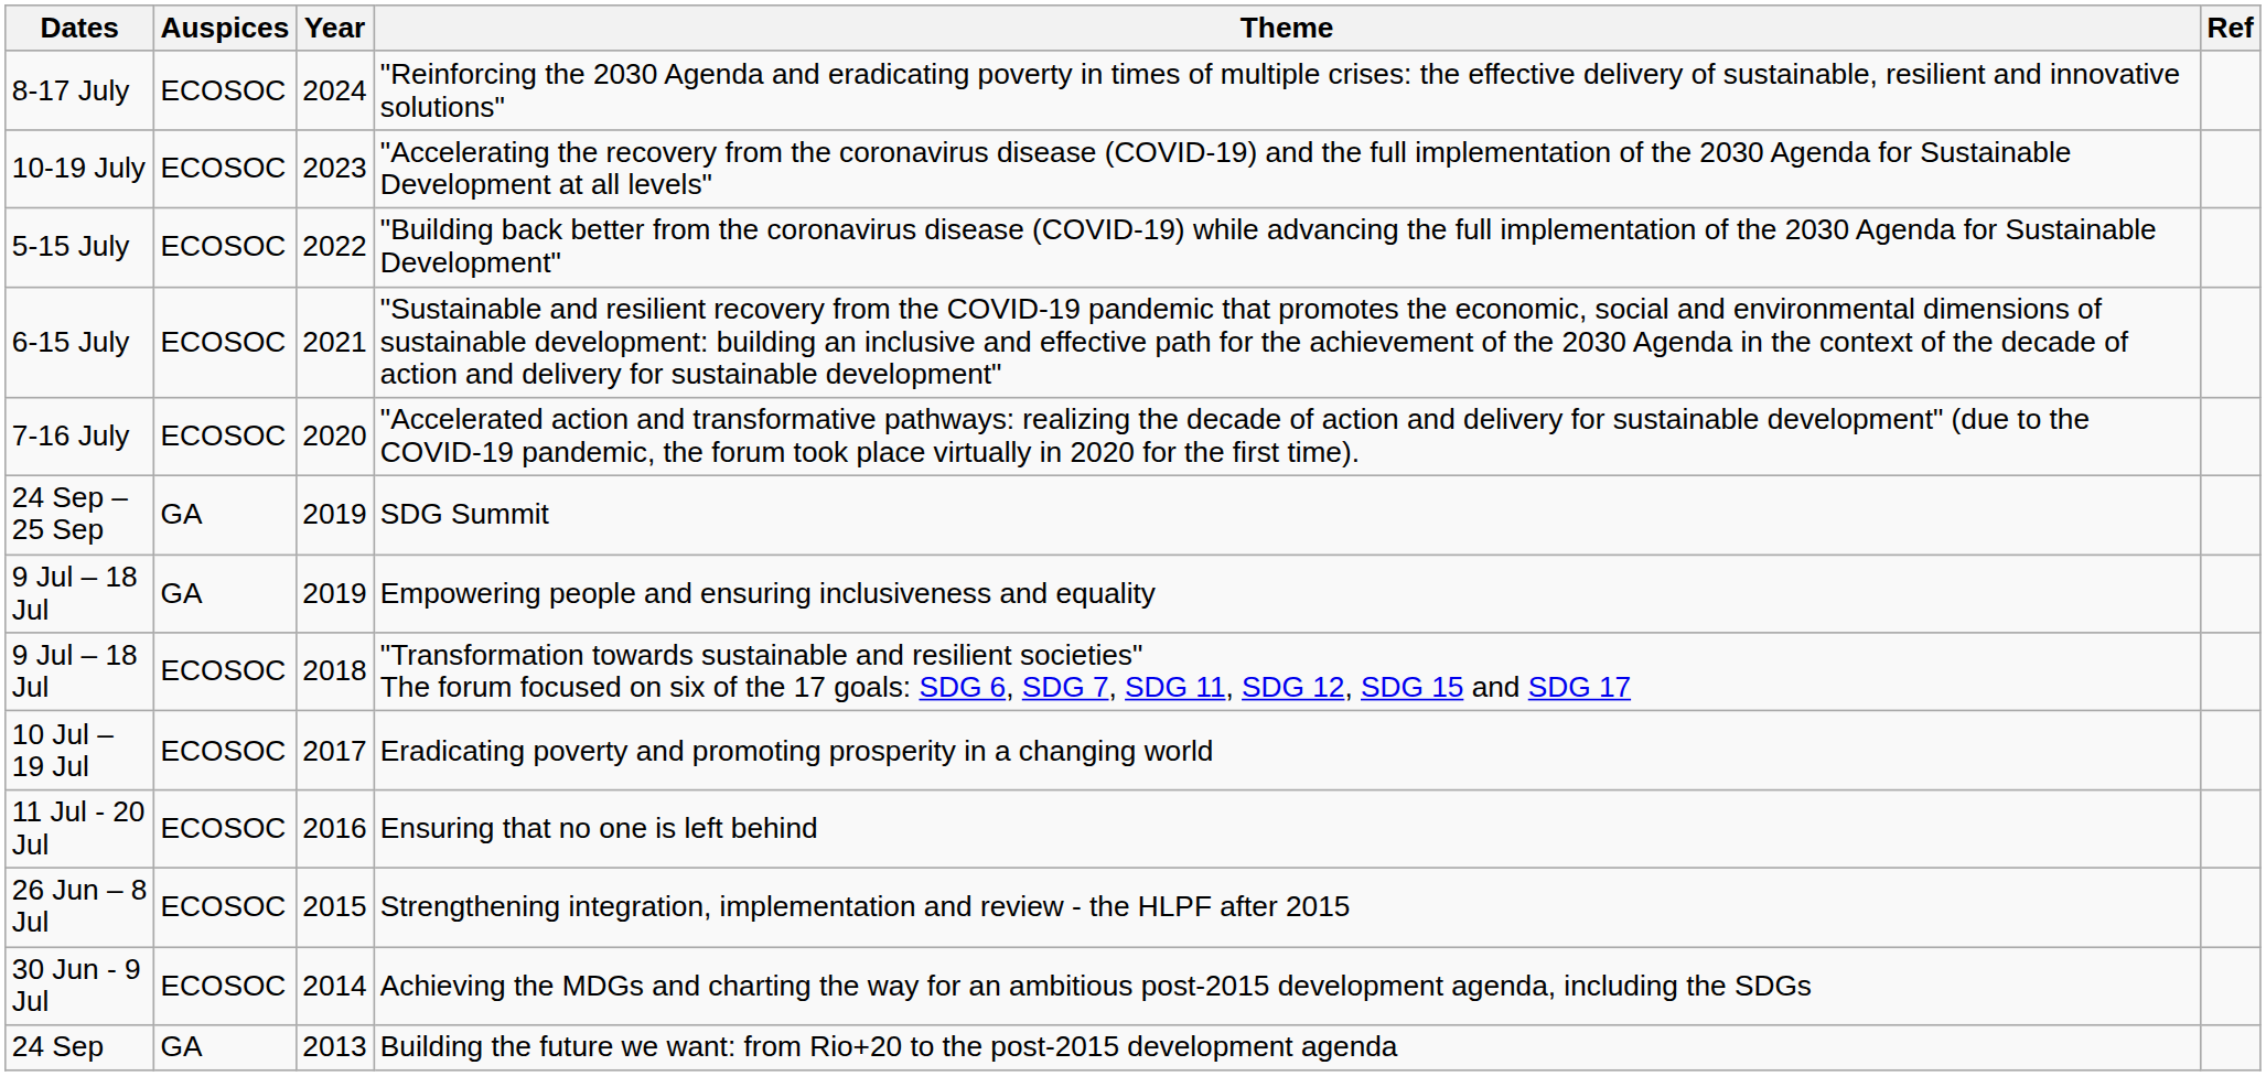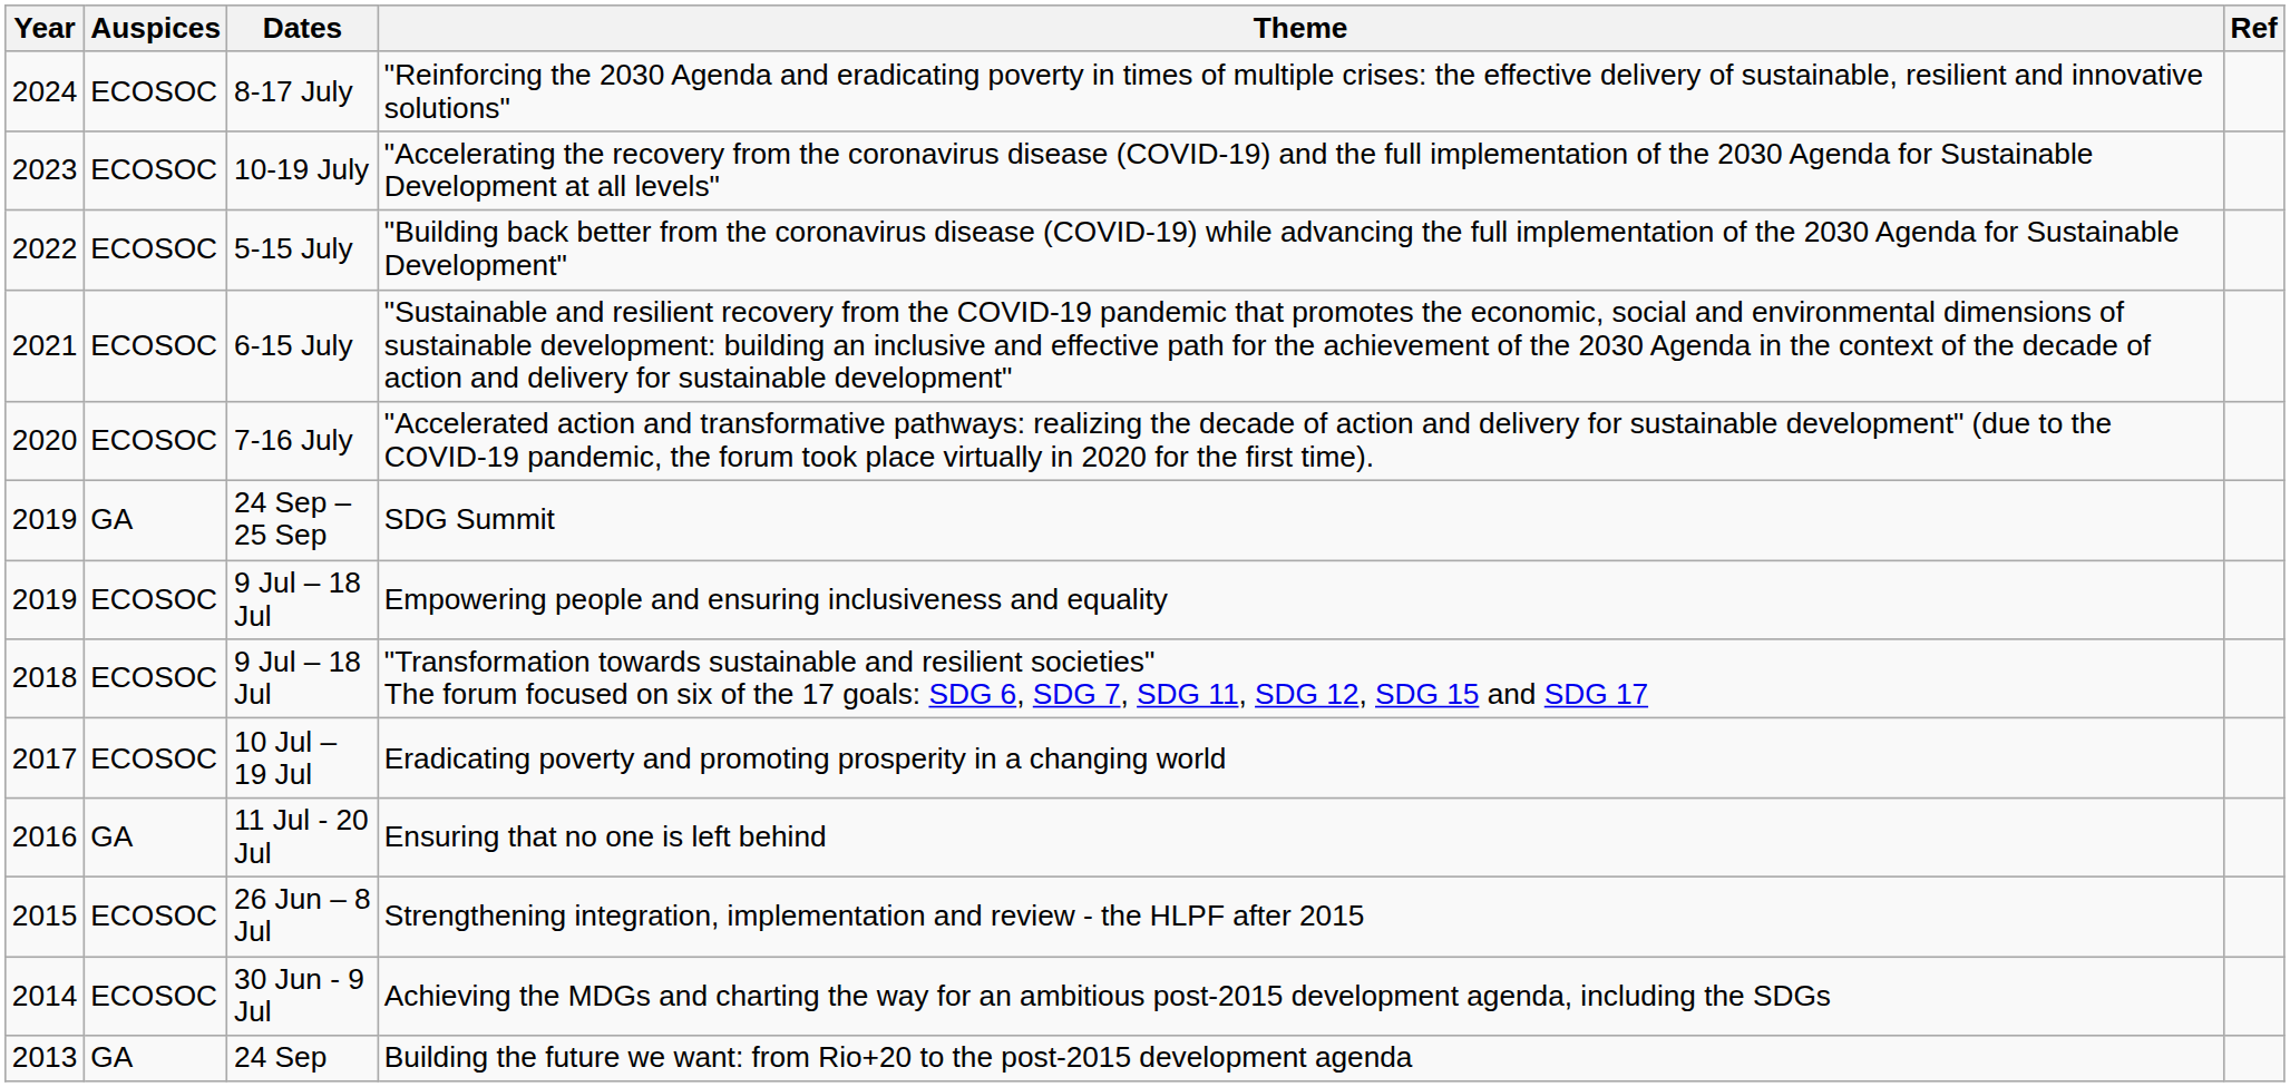 <table class="wikitable">
 <tr>
+<th>Year</th>
+<th>Auspices</th>
 <th>Dates</th>
-<th>Auspices</th>
-<th>Year</th>
 <th>Theme</th>
 <th>Ref</th>
 </tr>
 <tr>
+<td>2024</td>
+<td>ECOSOC</td>
 <td>8-17 July</td>
-<td>ECOSOC</td>
-<td>2024</td>
 <td>"Reinforcing the 2030 Agenda and eradicating poverty in times of multiple crises: the effective delivery of sustainable, resilient and innovative solutions"</td>
 <td></td>
 </tr>
 <tr>
+<td>2023</td>
+<td>ECOSOC</td>
 <td>10-19 July</td>
-<td>ECOSOC</td>
-<td>2023</td>
 <td>"Accelerating the recovery from the coronavirus disease (COVID-19) and the full implementation of the 2030 Agenda for Sustainable Development at all levels"</td>
 <td></td>
 </tr>
 <tr>
+<td>2022</td>
+<td>ECOSOC</td>
 <td>5-15 July</td>
-<td>ECOSOC</td>
-<td>2022</td>
 <td>"Building back better from the coronavirus disease (COVID-19) while advancing the full implementation of the 2030 Agenda for Sustainable Development"</td>
 <td></td>
 </tr>
 <tr>
+<td>2021</td>
+<td>ECOSOC</td>
 <td>6-15 July</td>
-<td>ECOSOC</td>
-<td>2021</td>
 <td>"Sustainable and resilient recovery from the COVID-19 pandemic that promotes the economic, social and environmental dimensions of sustainable development: building an inclusive and effective path for the achievement of the 2030 Agenda in the context of the decade of action and delivery for sustainable development"</td>
 <td></td>
 </tr>
 <tr>
+<td>2020</td>
+<td>ECOSOC</td>
 <td>7-16 July</td>
-<td>ECOSOC</td>
-<td>2020</td>
 <td>"Accelerated action and transformative pathways: realizing the decade of action and delivery for sustainable development"  (due to the COVID-19 pandemic, the forum took place virtually in 2020 for the first time).</td>
 <td></td>
 </tr>
 <tr>
+<td>2019</td>
+<td>GA</td>
 <td>24 Sep – 25 Sep</td>
-<td>GA</td>
-<td>2019</td>
 <td>SDG Summit</td>
 <td></td>
 </tr>
 <tr>
+<td>2019</td>
+<td>ECOSOC</td>
 <td>9 Jul – 18 Jul</td>
-<td>GA</td>
-<td>2019</td>
 <td>Empowering people and ensuring inclusiveness and equality</td>
 <td></td>
 </tr>
 <tr>
+<td>2018</td>
+<td>ECOSOC</td>
 <td>9 Jul – 18 Jul</td>
-<td>ECOSOC</td>
-<td>2018</td>
 <td>"Transformation towards sustainable and resilient societies"<br>The forum focused on six of the 17 goals: <a href='#'>SDG 6</a>, <a href='#'>SDG 7</a>, <a href='#'>SDG 11</a>, <a href='#'>SDG 12</a>, <a href='#'>SDG 15</a> and <a href='#'>SDG 17</a></td>
 <td></td>
 </tr>
 <tr>
+<td>2017</td>
+<td>ECOSOC</td>
 <td>10 Jul – 19 Jul</td>
-<td>ECOSOC</td>
-<td>2017</td>
 <td>Eradicating poverty and promoting prosperity in a changing world</td>
 <td></td>
 </tr>
 <tr>
+<td>2016</td>
+<td>GA</td>
 <td>11 Jul - 20 Jul</td>
-<td>ECOSOC</td>
-<td>2016</td>
 <td>Ensuring that no one is left behind</td>
 <td></td>
 </tr>
 <tr>
+<td>2015</td>
+<td>ECOSOC</td>
 <td>26 Jun – 8 Jul</td>
-<td>ECOSOC</td>
-<td>2015</td>
 <td>Strengthening integration, implementation and review - the HLPF after 2015</td>
 <td></td>
 </tr>
 <tr>
+<td>2014</td>
+<td>ECOSOC</td>
 <td>30 Jun - 9 Jul</td>
-<td>ECOSOC</td>
-<td>2014</td>
 <td>Achieving the MDGs and charting the way for an ambitious post-2015 development agenda, including the SDGs</td>
 <td></td>
 </tr>
 <tr>
+<td>2013</td>
+<td>GA</td>
 <td>24 Sep</td>
-<td>GA</td>
-<td>2013</td>
 <td>Building the future we want: from Rio+20 to the post-2015 development agenda</td>
 <td></td>
 </tr>
 </table>
